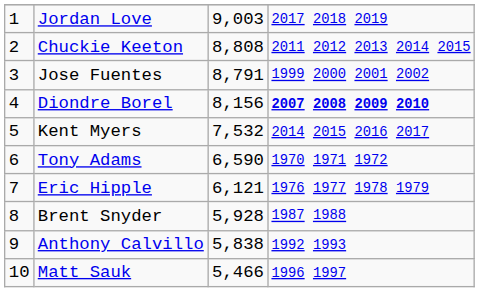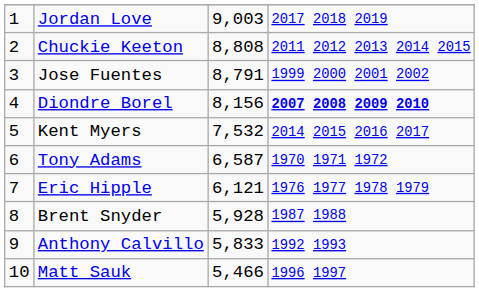 <table class="wikitable">
 <tr>
 </tr>
 <tr>
 <td>1</td>
 <td><a href='#'>Jordan Love</a></td>
 <td><abbr>9,003</abbr></td>
 <td style="font-size:80%;"><a href='#'>2017</a> <a href='#'>2018</a> <a href='#'>2019</a></td>
 </tr>
 <tr>
 <td>2</td>
 <td><a href='#'>Chuckie Keeton</a></td>
 <td><abbr>8,808</abbr></td>
 <td style="font-size:80%;"><a href='#'>2011</a> <a href='#'>2012</a> <a href='#'>2013</a> <a href='#'>2014</a> <a href='#'>2015</a></td>
 </tr>
 <tr>
 <td>3</td>
 <td>Jose Fuentes</td>
 <td><abbr>8,791</abbr></td>
 <td style="font-size:80%;"><a href='#'>1999</a> <a href='#'>2000</a> <a href='#'>2001</a> <a href='#'>2002</a></td>
 </tr>
 <tr>
 <td>4</td>
 <td><a href='#'>Diondre Borel</a></td>
 <td><abbr>8,156</abbr></td>
 <td style="font-size:80%;"><strong><a href='#'>2007</a> <a href='#'>2008</a> <a href='#'>2009</a> <a href='#'>2010</a></strong></td>
 </tr>
 <tr>
 <td>5</td>
 <td>Kent Myers</td>
 <td><abbr>7,532</abbr></td>
 <td style="font-size:80%;"><a href='#'>2014</a> <a href='#'>2015</a> <a href='#'>2016</a> <a href='#'>2017</a></td>
 </tr>
 <tr>
 <td>6</td>
 <td><a href='#'>Tony Adams</a></td>
-<td><abbr>6,590</abbr></td>
+<td><abbr>6,587</abbr></td>
 <td style="font-size:80%;"><a href='#'>1970</a> <a href='#'>1971</a> <a href='#'>1972</a></td>
 </tr>
 <tr>
 <td>7</td>
 <td><a href='#'>Eric Hipple</a></td>
 <td><abbr>6,121</abbr></td>
 <td style="font-size:80%;"><a href='#'>1976</a> <a href='#'>1977</a> <a href='#'>1978</a> <a href='#'>1979</a></td>
 </tr>
 <tr>
 <td>8</td>
 <td>Brent Snyder</td>
 <td><abbr>5,928</abbr></td>
 <td style="font-size:80%;"><a href='#'>1987</a> <a href='#'>1988</a></td>
 </tr>
 <tr>
 <td>9</td>
 <td><a href='#'>Anthony Calvillo</a></td>
-<td><abbr>5,838</abbr></td>
+<td><abbr>5,833</abbr></td>
 <td style="font-size:80%;"><a href='#'>1992</a> <a href='#'>1993</a></td>
 </tr>
 <tr>
 <td>10</td>
 <td><a href='#'>Matt Sauk</a></td>
 <td><abbr>5,466</abbr></td>
 <td style="font-size:80%;"><a href='#'>1996</a> <a href='#'>1997</a></td>
 </tr>
 </table>
